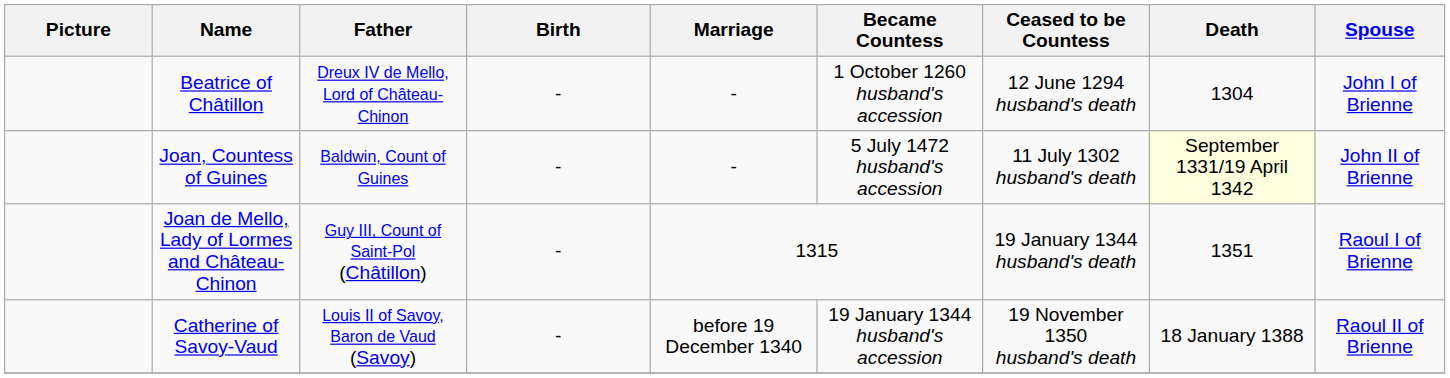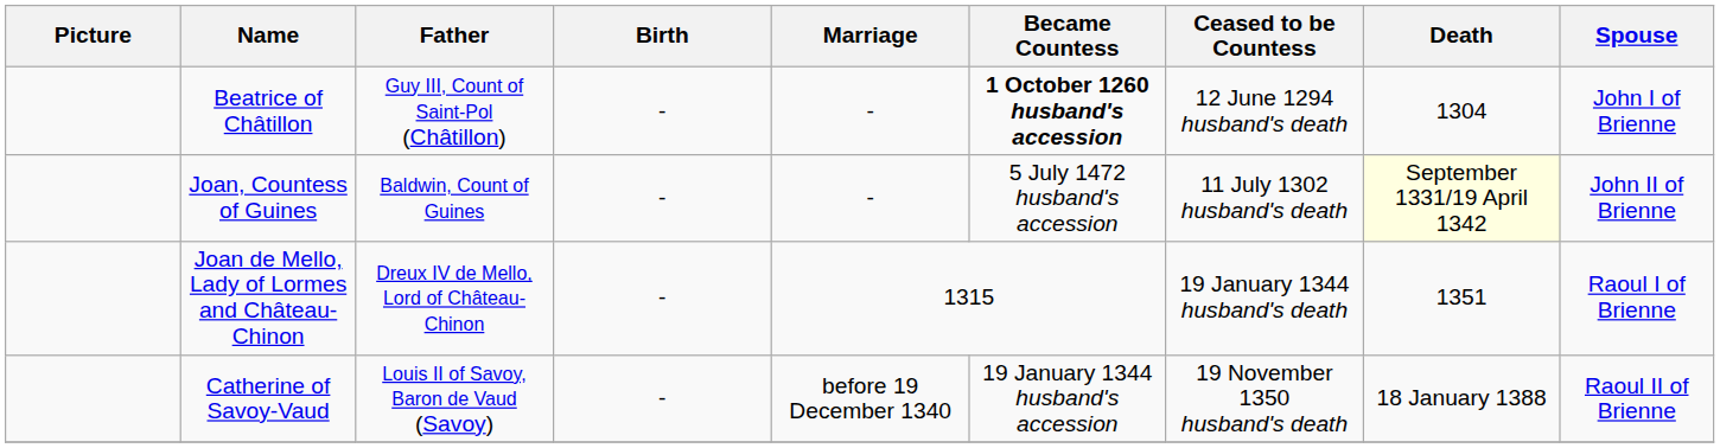 <table width=95% class="wikitable">
 <tr>
 <th width = "8%">Picture</th>
 <th width = "8%">Name</th>
 <th width = "9%">Father</th>
 <th width = "10%">Birth</th>
 <th width = "9%">Marriage</th>
 <th width = "9%">Became Countess</th>
 <th width = "9%">Ceased to be Countess</th>
 <th width = "9%">Death</th>
 <th width = "7%"><a href='#'>Spouse</a></th>
 </tr>
 <tr>
 <td align="center"></td>
 <td align="center"><a href='#'>Beatrice of Châtillon</a></td>
-<td align="center"><small><a href='#'>Dreux IV de Mello, Lord of Château-Chinon</a></small></td>
+<td align="center"><small><a href='#'>Guy III, Count of Saint-Pol</a></small><br>(<a href='#'>Châtillon</a>)</td>
 <td align="center">-</td>
 <td align="center">-</td>
-<td align="center">1 October 1260<br><em>husband's accession</em></td>
+<td align="center"><strong>1 October 1260<br><em>husband's accession</em></strong></td>
 <td align="center">12 June 1294<br><em>husband's death</em></td>
 <td align="center">1304</td>
 <td align="center"><a href='#'>John I of Brienne</a></td>
 </tr>
 <tr>
 <td align="center"></td>
 <td align="center"><a href='#'>Joan, Countess of Guines</a></td>
 <td align="center"><small><a href='#'>Baldwin, Count of Guines</a></small></td>
 <td align="center">-</td>
 <td align="center">-</td>
 <td align="center">5 July 1472<br><em>husband's accession</em></td>
 <td align="center">11 July 1302<br><em>husband's death</em></td>
 <td align="center" style="background: lightyellow;">September 1331/19 April 1342</td>
 <td align="center"><a href='#'>John II of Brienne</a></td>
 </tr>
 <tr>
 <td align="center"></td>
 <td align="center"><a href='#'>Joan de Mello, Lady of Lormes and Château-Chinon</a></td>
-<td align="center"><small><a href='#'>Guy III, Count of Saint-Pol</a></small><br>(<a href='#'>Châtillon</a>)</td>
+<td align="center"><small><a href='#'>Dreux IV de Mello, Lord of Château-Chinon</a></small></td>
 <td align="center">-</td>
 <td align="center" colspan="2">1315</td>
 <td align="center">19 January 1344<br><em>husband's death</em></td>
 <td align="center">1351</td>
 <td align="center"><a href='#'>Raoul I of Brienne</a></td>
 </tr>
 <tr>
 <td align="center"></td>
 <td align="center"><a href='#'>Catherine of Savoy-Vaud</a></td>
 <td align="center"><small><a href='#'>Louis II of Savoy, Baron de Vaud</a></small><br>(<a href='#'>Savoy</a>)</td>
 <td align="center">-</td>
 <td align="center">before 19 December 1340</td>
 <td align="center">19 January 1344<br><em>husband's accession</em></td>
 <td align="center">19 November 1350<br><em>husband's death</em></td>
 <td align="center">18 January 1388</td>
 <td align="center"><a href='#'>Raoul II of Brienne</a></td>
 </tr>
 <tr>
 </tr>
 </table>
